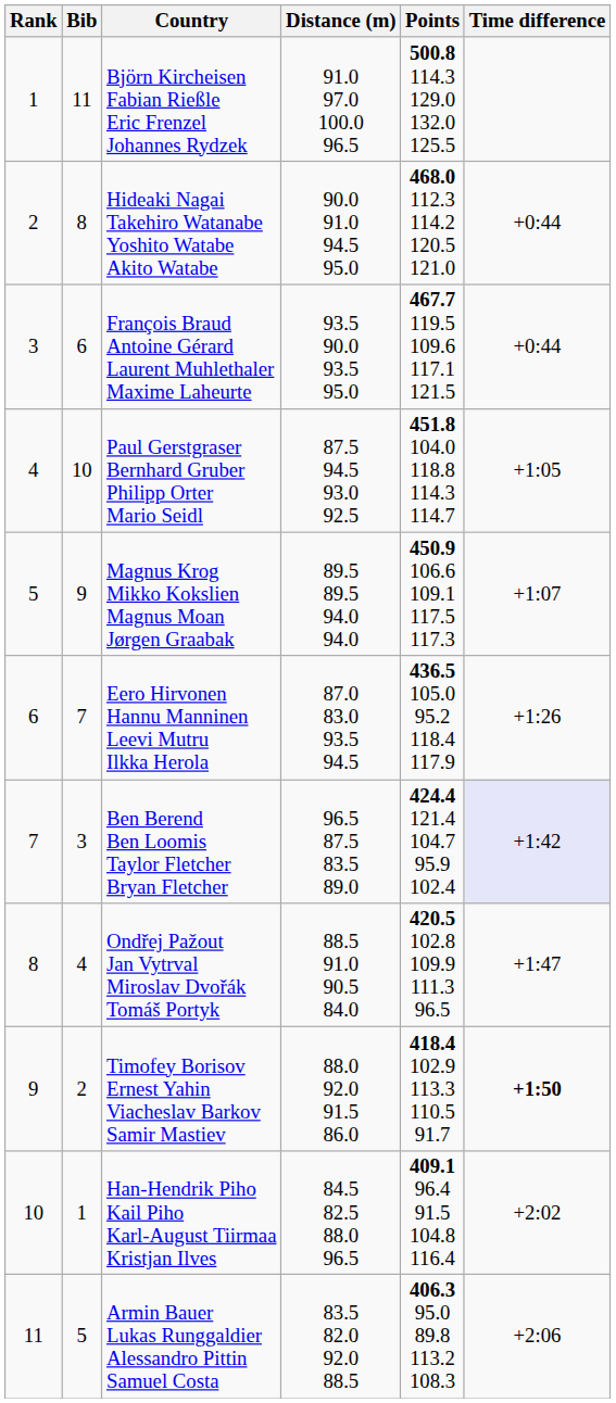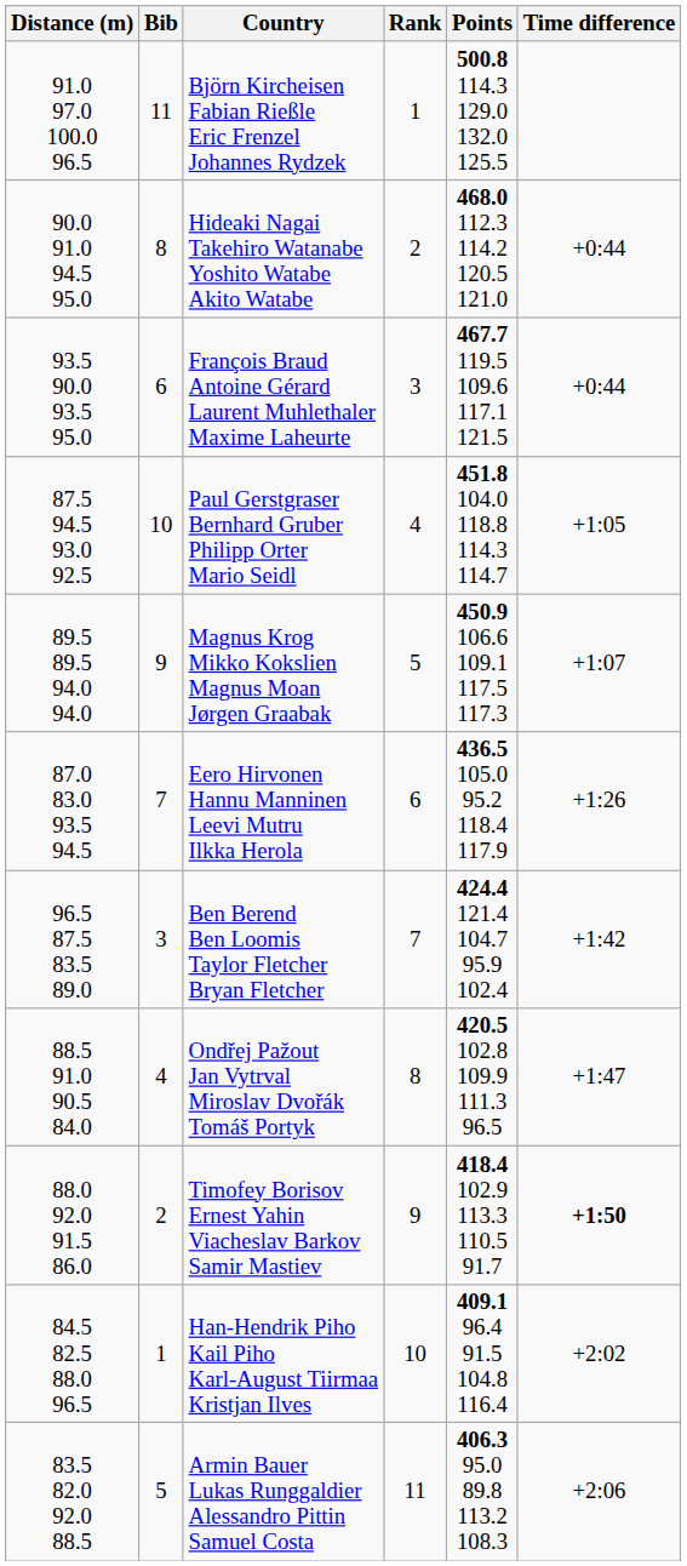 <table class="wikitable sortable" style="text-align:center">
 <tr>
-<th>Rank</th>
+<th>Distance (m)</th>
 <th>Bib</th>
 <th>Country</th>
-<th>Distance (m)</th>
+<th>Rank</th>
 <th>Points</th>
 <th>Time difference</th>
 </tr>
 <tr>
-<td>1</td>
+<td><br>91.0<br>97.0<br>100.0<br>96.5</td>
 <td>11</td>
 <td align=left><br><a href='#'>Björn Kircheisen</a><br><a href='#'>Fabian Rießle</a><br><a href='#'>Eric Frenzel</a><br><a href='#'>Johannes Rydzek</a></td>
-<td><br>91.0<br>97.0<br>100.0<br>96.5</td>
+<td>1</td>
 <td><strong>500.8</strong><br>114.3<br>129.0<br>132.0<br>125.5</td>
 <td></td>
 </tr>
 <tr>
-<td>2</td>
+<td><br>90.0<br>91.0<br>94.5<br>95.0</td>
 <td>8</td>
 <td align=left><br><a href='#'>Hideaki Nagai</a><br><a href='#'>Takehiro Watanabe</a><br><a href='#'>Yoshito Watabe</a><br><a href='#'>Akito Watabe</a></td>
-<td><br>90.0<br>91.0<br>94.5<br>95.0</td>
+<td>2</td>
 <td><strong>468.0</strong><br>112.3<br>114.2<br>120.5<br>121.0</td>
 <td>+0:44</td>
 </tr>
 <tr>
-<td>3</td>
+<td><br>93.5<br>90.0<br>93.5<br>95.0</td>
 <td>6</td>
 <td align=left><br><a href='#'>François Braud</a><br><a href='#'>Antoine Gérard</a><br><a href='#'>Laurent Muhlethaler</a><br><a href='#'>Maxime Laheurte</a></td>
-<td><br>93.5<br>90.0<br>93.5<br>95.0</td>
+<td>3</td>
 <td><strong>467.7</strong><br>119.5<br>109.6<br>117.1<br>121.5</td>
 <td>+0:44</td>
 </tr>
 <tr>
-<td>4</td>
+<td><br>87.5<br>94.5<br>93.0<br>92.5</td>
 <td>10</td>
 <td align=left><br><a href='#'>Paul Gerstgraser</a><br><a href='#'>Bernhard Gruber</a><br><a href='#'>Philipp Orter</a><br><a href='#'>Mario Seidl</a></td>
-<td><br>87.5<br>94.5<br>93.0<br>92.5</td>
+<td>4</td>
 <td><strong>451.8</strong><br>104.0<br>118.8<br>114.3<br>114.7</td>
 <td>+1:05</td>
 </tr>
 <tr>
-<td>5</td>
+<td><br>89.5<br>89.5<br>94.0<br>94.0</td>
 <td>9</td>
 <td align=left><br><a href='#'>Magnus Krog</a><br><a href='#'>Mikko Kokslien</a><br><a href='#'>Magnus Moan</a><br><a href='#'>Jørgen Graabak</a></td>
-<td><br>89.5<br>89.5<br>94.0<br>94.0</td>
+<td>5</td>
 <td><strong>450.9</strong><br>106.6<br>109.1<br>117.5<br>117.3</td>
 <td>+1:07</td>
 </tr>
 <tr>
-<td>6</td>
+<td><br>87.0<br>83.0<br>93.5<br>94.5</td>
 <td>7</td>
 <td align=left><br><a href='#'>Eero Hirvonen</a><br><a href='#'>Hannu Manninen</a><br><a href='#'>Leevi Mutru</a><br><a href='#'>Ilkka Herola</a></td>
-<td><br>87.0<br>83.0<br>93.5<br>94.5</td>
+<td>6</td>
 <td><strong>436.5</strong><br>105.0<br>95.2<br>118.4<br>117.9</td>
 <td>+1:26</td>
 </tr>
 <tr>
-<td>7</td>
+<td><br>96.5<br>87.5<br>83.5<br>89.0</td>
 <td>3</td>
 <td align=left><br><a href='#'>Ben Berend</a><br><a href='#'>Ben Loomis</a><br><a href='#'>Taylor Fletcher</a><br><a href='#'>Bryan Fletcher</a></td>
-<td><br>96.5<br>87.5<br>83.5<br>89.0</td>
+<td>7</td>
 <td><strong>424.4</strong><br>121.4<br>104.7<br>95.9<br>102.4</td>
-<td style="background: lavender;">+1:42</td>
+<td>+1:42</td>
 </tr>
 <tr>
-<td>8</td>
+<td><br>88.5<br>91.0<br>90.5<br>84.0</td>
 <td>4</td>
 <td align=left><br><a href='#'>Ondřej Pažout</a><br><a href='#'>Jan Vytrval</a><br><a href='#'>Miroslav Dvořák</a><br><a href='#'>Tomáš Portyk</a></td>
-<td><br>88.5<br>91.0<br>90.5<br>84.0</td>
+<td>8</td>
 <td><strong>420.5</strong><br>102.8<br>109.9<br>111.3<br>96.5</td>
 <td>+1:47</td>
 </tr>
 <tr>
-<td>9</td>
+<td><br>88.0<br>92.0<br>91.5<br>86.0</td>
 <td>2</td>
 <td align=left><br><a href='#'>Timofey Borisov</a><br><a href='#'>Ernest Yahin</a><br><a href='#'>Viacheslav Barkov</a><br><a href='#'>Samir Mastiev</a></td>
-<td><br>88.0<br>92.0<br>91.5<br>86.0</td>
+<td>9</td>
 <td><strong>418.4</strong><br>102.9<br>113.3<br>110.5<br>91.7</td>
 <td><strong>+1:50</strong></td>
 </tr>
 <tr>
-<td>10</td>
+<td><br>84.5<br>82.5<br>88.0<br>96.5</td>
 <td>1</td>
 <td align=left><br><a href='#'>Han-Hendrik Piho</a><br><a href='#'>Kail Piho</a><br><a href='#'>Karl-August Tiirmaa</a><br><a href='#'>Kristjan Ilves</a></td>
-<td><br>84.5<br>82.5<br>88.0<br>96.5</td>
+<td>10</td>
 <td><strong>409.1</strong><br>96.4<br>91.5<br>104.8<br>116.4</td>
 <td>+2:02</td>
 </tr>
 <tr>
-<td>11</td>
+<td><br>83.5<br>82.0<br>92.0<br>88.5</td>
 <td>5</td>
 <td align=left><br><a href='#'>Armin Bauer</a><br><a href='#'>Lukas Runggaldier</a><br><a href='#'>Alessandro Pittin</a><br><a href='#'>Samuel Costa</a></td>
-<td><br>83.5<br>82.0<br>92.0<br>88.5</td>
+<td>11</td>
 <td><strong>406.3</strong><br>95.0<br>89.8<br>113.2<br>108.3</td>
 <td>+2:06</td>
 </tr>
 </table>
